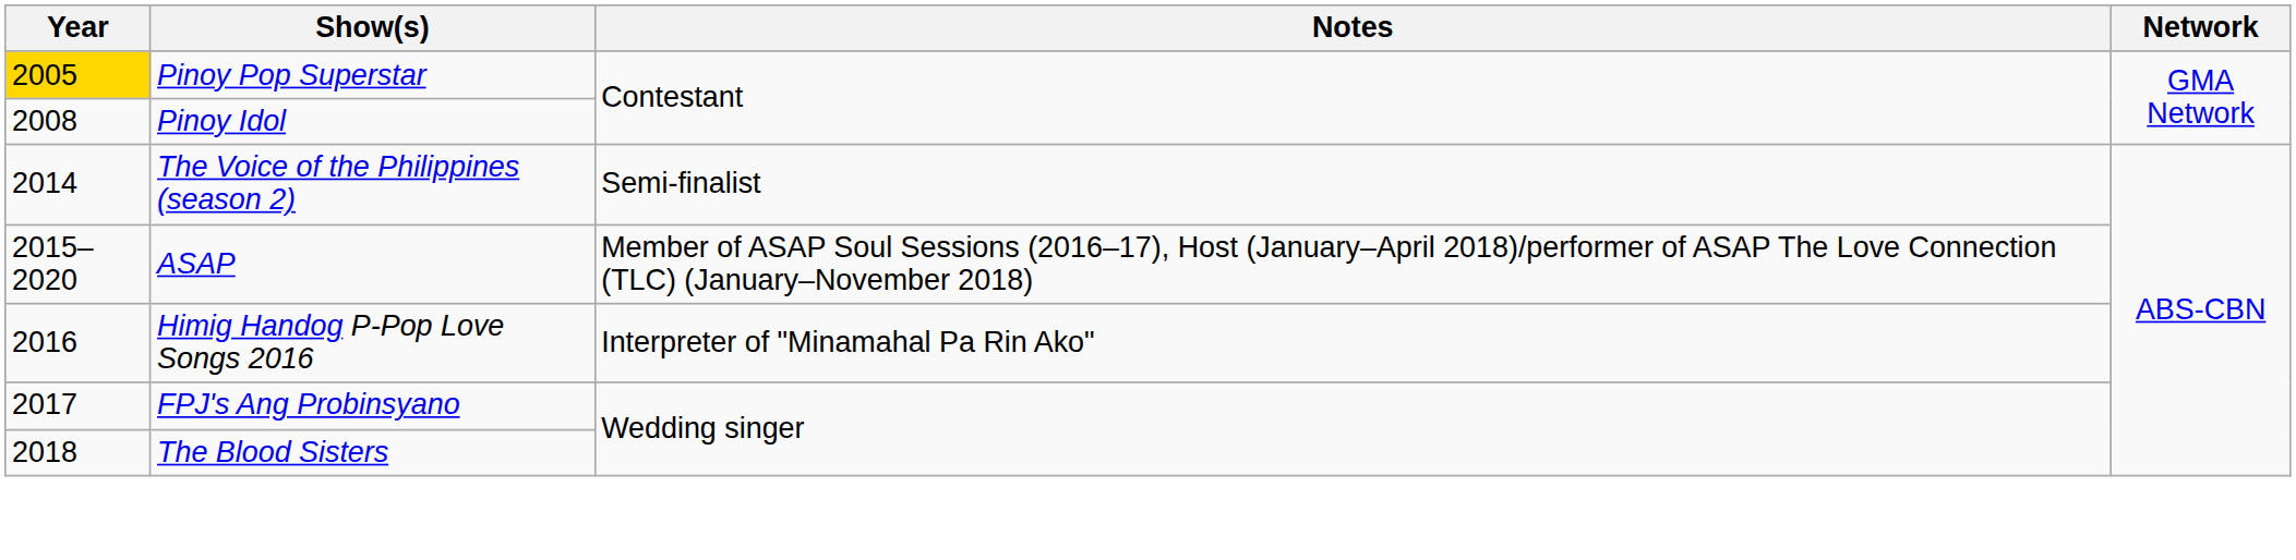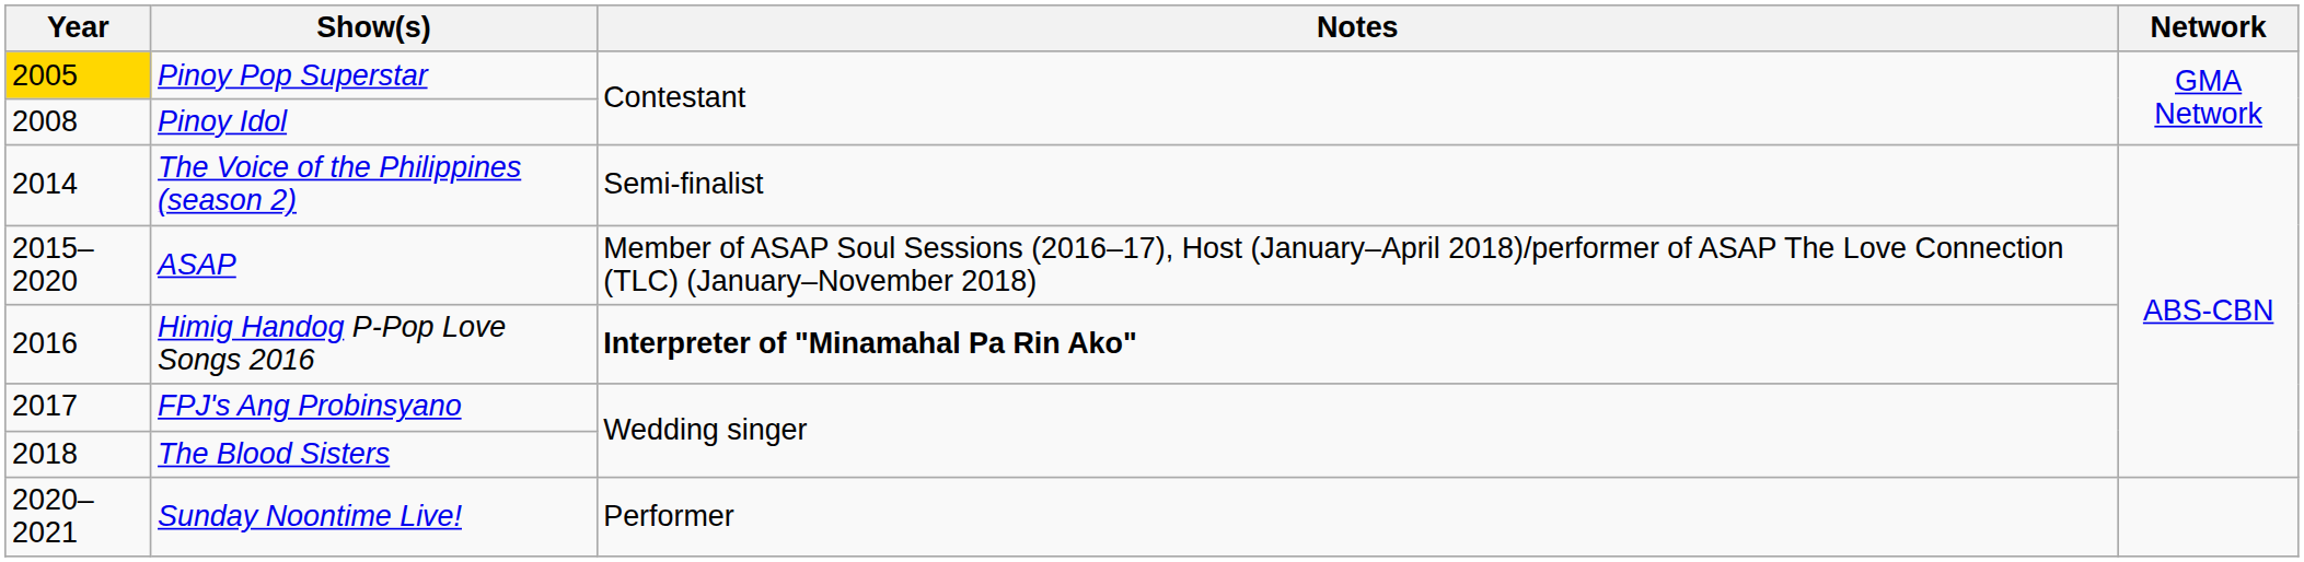 <table class="wikitable sortable">
 <tr>
 <th>Year</th>
 <th>Show(s)</th>
 <th>Notes</th>
 <th>Network</th>
 </tr>
 <tr>
 <td style="background: gold;">2005</td>
 <td><em><a href='#'>Pinoy Pop Superstar</a></em></td>
 <td rowspan="2">Contestant</td>
 <td rowspan="2" style="text-align:center;"><a href='#'>GMA Network</a></td>
 </tr>
 <tr>
 <td>2008</td>
 <td><em><a href='#'>Pinoy Idol</a></em></td>
 </tr>
 <tr>
 <td>2014</td>
 <td><em><a href='#'>The Voice of the Philippines (season 2)</a></em></td>
 <td>Semi-finalist</td>
 <td rowspan=5 style="text-align:center;"><a href='#'>ABS-CBN</a></td>
 </tr>
 <tr>
 <td>2015–2020</td>
 <td><em><a href='#'>ASAP</a></em></td>
 <td>Member of ASAP Soul Sessions (2016–17), Host (January–April 2018)/performer of ASAP The Love Connection (TLC) (January–November 2018)</td>
 </tr>
 <tr>
 <td>2016</td>
 <td><em><a href='#'>Himig Handog</a> P-Pop Love Songs 2016</em></td>
-<td>Interpreter of "Minamahal Pa Rin Ako"</td>
+<td><strong>Interpreter of "Minamahal Pa Rin Ako"</strong></td>
 </tr>
 <tr>
 <td>2017</td>
 <td><em><a href='#'>FPJ's Ang Probinsyano</a></em></td>
 <td rowspan=2>Wedding singer</td>
 </tr>
 <tr>
 <td>2018</td>
 <td><em><a href='#'>The Blood Sisters</a></em></td>
 </tr>
+<tr>
+<td>2020–2021</td>
+<td><em><a href='#'>Sunday Noontime Live!</a></em></td>
+<td>Performer</td>
+<td></td>
+</tr>
 </table>
